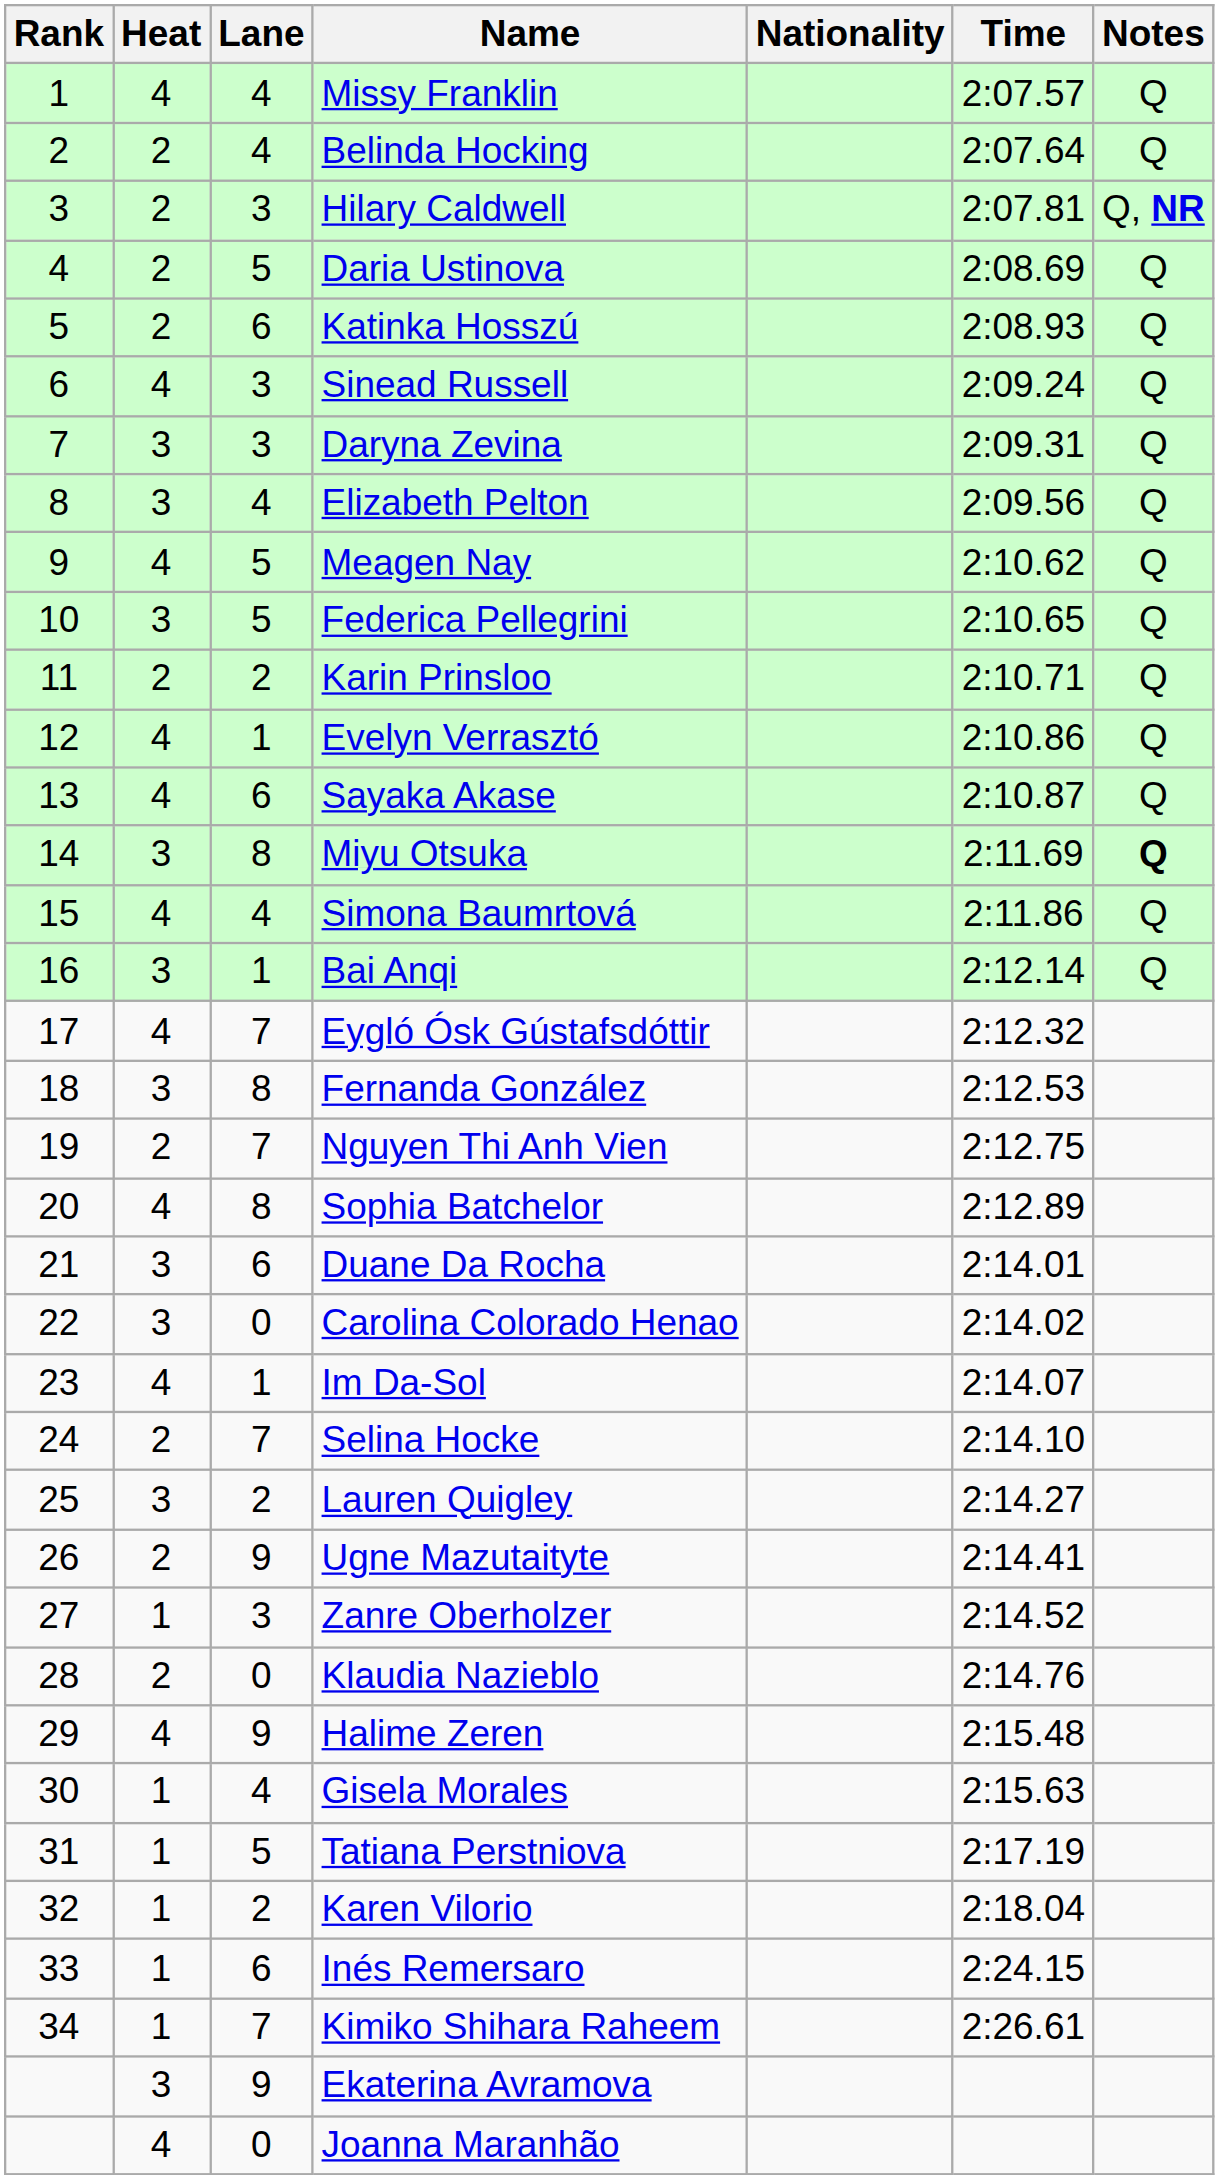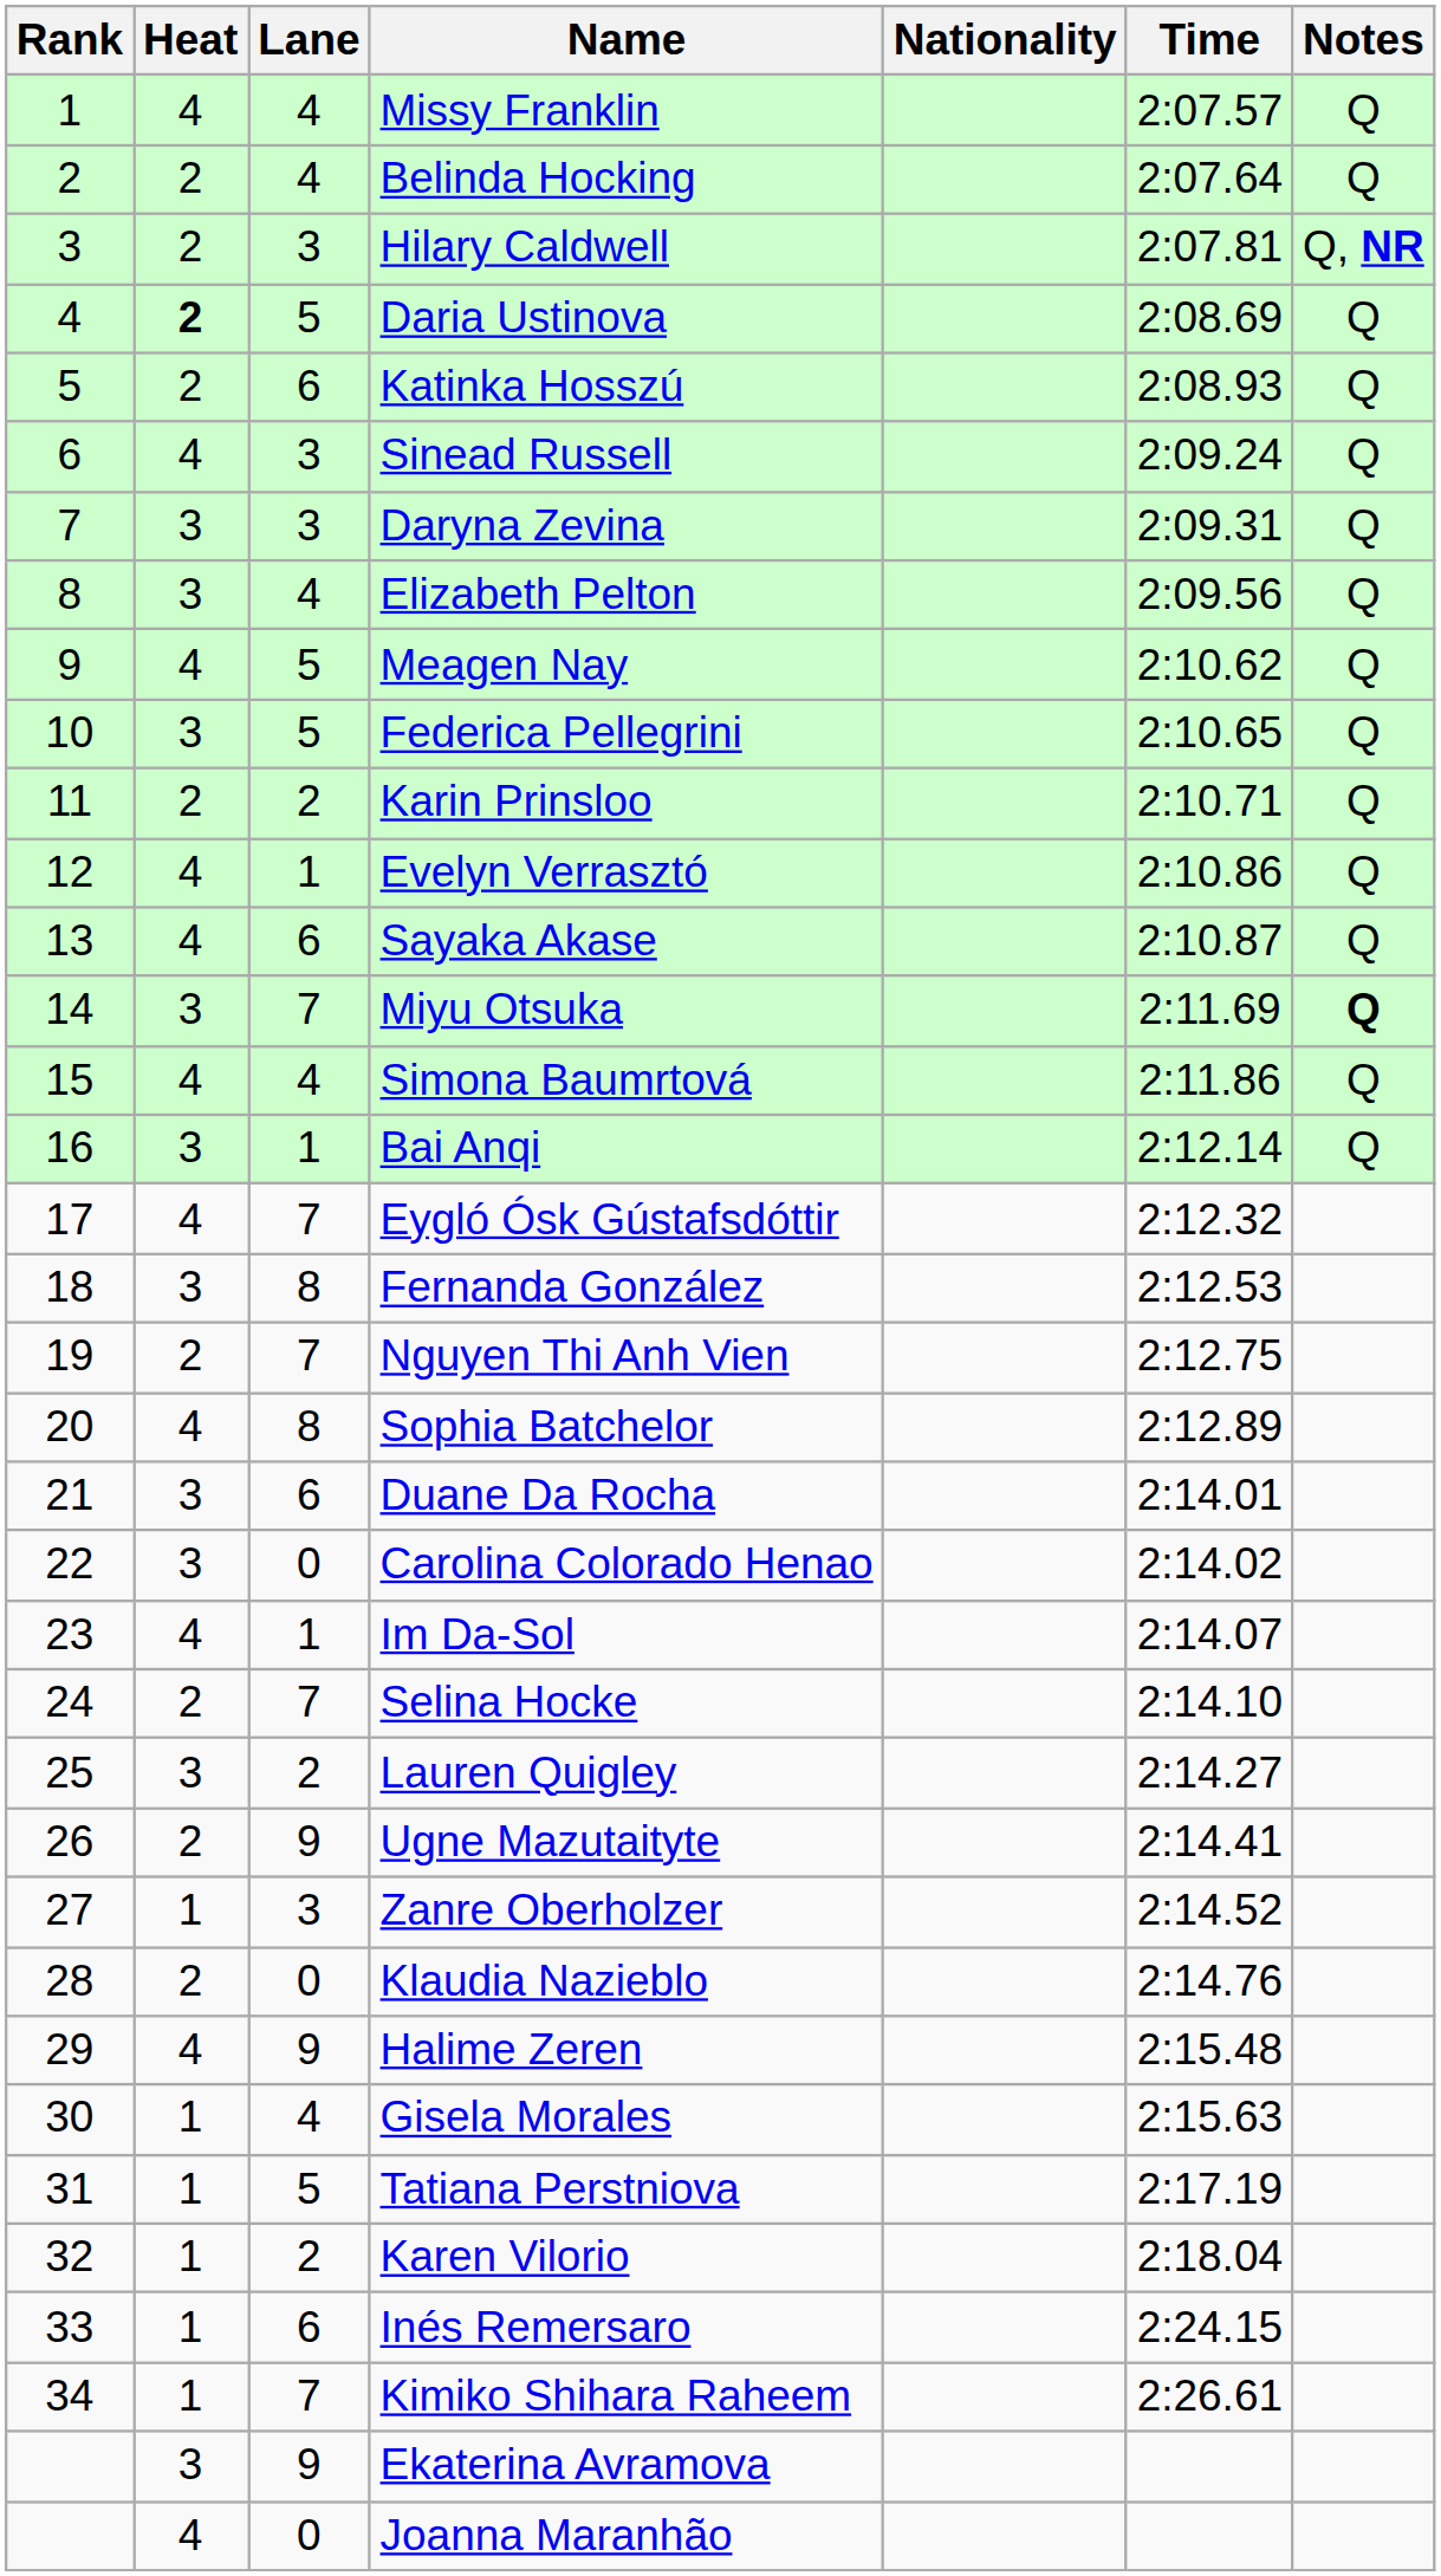 <table class="wikitable sortable" style="text-align:center">
 <tr>
 <th>Rank</th>
 <th>Heat</th>
 <th>Lane</th>
 <th>Name</th>
 <th>Nationality</th>
 <th>Time</th>
 <th>Notes</th>
 </tr>
 <tr bgcolor=ccffcc>
 <td>1</td>
 <td>4</td>
 <td>4</td>
 <td align=left><a href='#'>Missy Franklin</a></td>
 <td align=left></td>
 <td>2:07.57</td>
 <td>Q</td>
 </tr>
 <tr bgcolor=ccffcc>
 <td>2</td>
 <td>2</td>
 <td>4</td>
 <td align=left><a href='#'>Belinda Hocking</a></td>
 <td align=left></td>
 <td>2:07.64</td>
 <td>Q</td>
 </tr>
 <tr bgcolor=ccffcc>
 <td>3</td>
 <td>2</td>
 <td>3</td>
 <td align=left><a href='#'>Hilary Caldwell</a></td>
 <td align=left></td>
 <td>2:07.81</td>
 <td>Q, <strong><a href='#'>NR</a></strong></td>
 </tr>
 <tr bgcolor=ccffcc>
 <td>4</td>
-<td>2</td>
+<td><strong>2</strong></td>
 <td>5</td>
 <td align=left><a href='#'>Daria Ustinova</a></td>
 <td align=left></td>
 <td>2:08.69</td>
 <td>Q</td>
 </tr>
 <tr bgcolor=ccffcc>
 <td>5</td>
 <td>2</td>
 <td>6</td>
 <td align=left><a href='#'>Katinka Hosszú</a></td>
 <td align=left></td>
 <td>2:08.93</td>
 <td>Q</td>
 </tr>
 <tr bgcolor=ccffcc>
 <td>6</td>
 <td>4</td>
 <td>3</td>
 <td align=left><a href='#'>Sinead Russell</a></td>
 <td align=left></td>
 <td>2:09.24</td>
 <td>Q</td>
 </tr>
 <tr bgcolor=ccffcc>
 <td>7</td>
 <td>3</td>
 <td>3</td>
 <td align=left><a href='#'>Daryna Zevina</a></td>
 <td align=left></td>
 <td>2:09.31</td>
 <td>Q</td>
 </tr>
 <tr bgcolor=ccffcc>
 <td>8</td>
 <td>3</td>
 <td>4</td>
 <td align=left><a href='#'>Elizabeth Pelton</a></td>
 <td align=left></td>
 <td>2:09.56</td>
 <td>Q</td>
 </tr>
 <tr bgcolor=ccffcc>
 <td>9</td>
 <td>4</td>
 <td>5</td>
 <td align=left><a href='#'>Meagen Nay</a></td>
 <td align=left></td>
 <td>2:10.62</td>
 <td>Q</td>
 </tr>
 <tr bgcolor=ccffcc>
 <td>10</td>
 <td>3</td>
 <td>5</td>
 <td align=left><a href='#'>Federica Pellegrini</a></td>
 <td align=left></td>
 <td>2:10.65</td>
 <td>Q</td>
 </tr>
 <tr bgcolor=ccffcc>
 <td>11</td>
 <td>2</td>
 <td>2</td>
 <td align=left><a href='#'>Karin Prinsloo</a></td>
 <td align=left></td>
 <td>2:10.71</td>
 <td>Q</td>
 </tr>
 <tr bgcolor=ccffcc>
 <td>12</td>
 <td>4</td>
 <td>1</td>
 <td align=left><a href='#'>Evelyn Verrasztó</a></td>
 <td align=left></td>
 <td>2:10.86</td>
 <td>Q</td>
 </tr>
 <tr bgcolor=ccffcc>
 <td>13</td>
 <td>4</td>
 <td>6</td>
 <td align=left><a href='#'>Sayaka Akase</a></td>
 <td align=left></td>
 <td>2:10.87</td>
 <td>Q</td>
 </tr>
 <tr bgcolor=ccffcc>
 <td>14</td>
 <td>3</td>
-<td>8</td>
+<td>7</td>
 <td align=left><a href='#'>Miyu Otsuka</a></td>
 <td align=left></td>
 <td>2:11.69</td>
 <td><strong>Q</strong></td>
 </tr>
 <tr bgcolor=ccffcc>
 <td>15</td>
 <td>4</td>
 <td>4</td>
 <td align=left><a href='#'>Simona Baumrtová</a></td>
 <td align=left></td>
 <td>2:11.86</td>
 <td>Q</td>
 </tr>
 <tr bgcolor=ccffcc>
 <td>16</td>
 <td>3</td>
 <td>1</td>
 <td align=left><a href='#'>Bai Anqi</a></td>
 <td align=left></td>
 <td>2:12.14</td>
 <td>Q</td>
 </tr>
 <tr>
 <td>17</td>
 <td>4</td>
 <td>7</td>
 <td align=left><a href='#'>Eygló Ósk Gústafsdóttir</a></td>
 <td align=left></td>
 <td>2:12.32</td>
 <td></td>
 </tr>
 <tr>
 <td>18</td>
 <td>3</td>
 <td>8</td>
 <td align=left><a href='#'>Fernanda González</a></td>
 <td align=left></td>
 <td>2:12.53</td>
 <td></td>
 </tr>
 <tr>
 <td>19</td>
 <td>2</td>
 <td>7</td>
 <td align=left><a href='#'>Nguyen Thi Anh Vien</a></td>
 <td align=left></td>
 <td>2:12.75</td>
 <td></td>
 </tr>
 <tr>
 <td>20</td>
 <td>4</td>
 <td>8</td>
 <td align=left><a href='#'>Sophia Batchelor</a></td>
 <td align=left></td>
 <td>2:12.89</td>
 <td></td>
 </tr>
 <tr>
 <td>21</td>
 <td>3</td>
 <td>6</td>
 <td align=left><a href='#'>Duane Da Rocha</a></td>
 <td align=left></td>
 <td>2:14.01</td>
 <td></td>
 </tr>
 <tr>
 <td>22</td>
 <td>3</td>
 <td>0</td>
 <td align=left><a href='#'>Carolina Colorado Henao</a></td>
 <td align=left></td>
 <td>2:14.02</td>
 <td></td>
 </tr>
 <tr>
 <td>23</td>
 <td>4</td>
 <td>1</td>
 <td align=left><a href='#'>Im Da-Sol</a></td>
 <td align=left></td>
 <td>2:14.07</td>
 <td></td>
 </tr>
 <tr>
 <td>24</td>
 <td>2</td>
 <td>7</td>
 <td align=left><a href='#'>Selina Hocke</a></td>
 <td align=left></td>
 <td>2:14.10</td>
 <td></td>
 </tr>
 <tr>
 <td>25</td>
 <td>3</td>
 <td>2</td>
 <td align=left><a href='#'>Lauren Quigley</a></td>
 <td align=left></td>
 <td>2:14.27</td>
 <td></td>
 </tr>
 <tr>
 <td>26</td>
 <td>2</td>
 <td>9</td>
 <td align=left><a href='#'>Ugne Mazutaityte</a></td>
 <td align=left></td>
 <td>2:14.41</td>
 <td></td>
 </tr>
 <tr>
 <td>27</td>
 <td>1</td>
 <td>3</td>
 <td align=left><a href='#'>Zanre Oberholzer</a></td>
 <td align=left></td>
 <td>2:14.52</td>
 <td></td>
 </tr>
 <tr>
 <td>28</td>
 <td>2</td>
 <td>0</td>
 <td align=left><a href='#'>Klaudia Nazieblo</a></td>
 <td align=left></td>
 <td>2:14.76</td>
 <td></td>
 </tr>
 <tr>
 <td>29</td>
 <td>4</td>
 <td>9</td>
 <td align=left><a href='#'>Halime Zeren</a></td>
 <td align=left></td>
 <td>2:15.48</td>
 <td></td>
 </tr>
 <tr>
 <td>30</td>
 <td>1</td>
 <td>4</td>
 <td align=left><a href='#'>Gisela Morales</a></td>
 <td align=left></td>
 <td>2:15.63</td>
 <td></td>
 </tr>
 <tr>
 <td>31</td>
 <td>1</td>
 <td>5</td>
 <td align=left><a href='#'>Tatiana Perstniova</a></td>
 <td align=left></td>
 <td>2:17.19</td>
 <td></td>
 </tr>
 <tr>
 <td>32</td>
 <td>1</td>
 <td>2</td>
 <td align=left><a href='#'>Karen Vilorio</a></td>
 <td align=left></td>
 <td>2:18.04</td>
 <td></td>
 </tr>
 <tr>
 <td>33</td>
 <td>1</td>
 <td>6</td>
 <td align=left><a href='#'>Inés Remersaro</a></td>
 <td align=left></td>
 <td>2:24.15</td>
 <td></td>
 </tr>
 <tr>
 <td>34</td>
 <td>1</td>
 <td>7</td>
 <td align=left><a href='#'>Kimiko Shihara Raheem</a></td>
 <td align=left></td>
 <td>2:26.61</td>
 <td></td>
 </tr>
 <tr>
 <td></td>
 <td>3</td>
 <td>9</td>
 <td align=left><a href='#'>Ekaterina Avramova</a></td>
 <td align=left></td>
 <td></td>
 <td></td>
 </tr>
 <tr>
 <td></td>
 <td>4</td>
 <td>0</td>
 <td align=left><a href='#'>Joanna Maranhão</a></td>
 <td align=left></td>
 <td></td>
 <td></td>
 </tr>
 </table>
